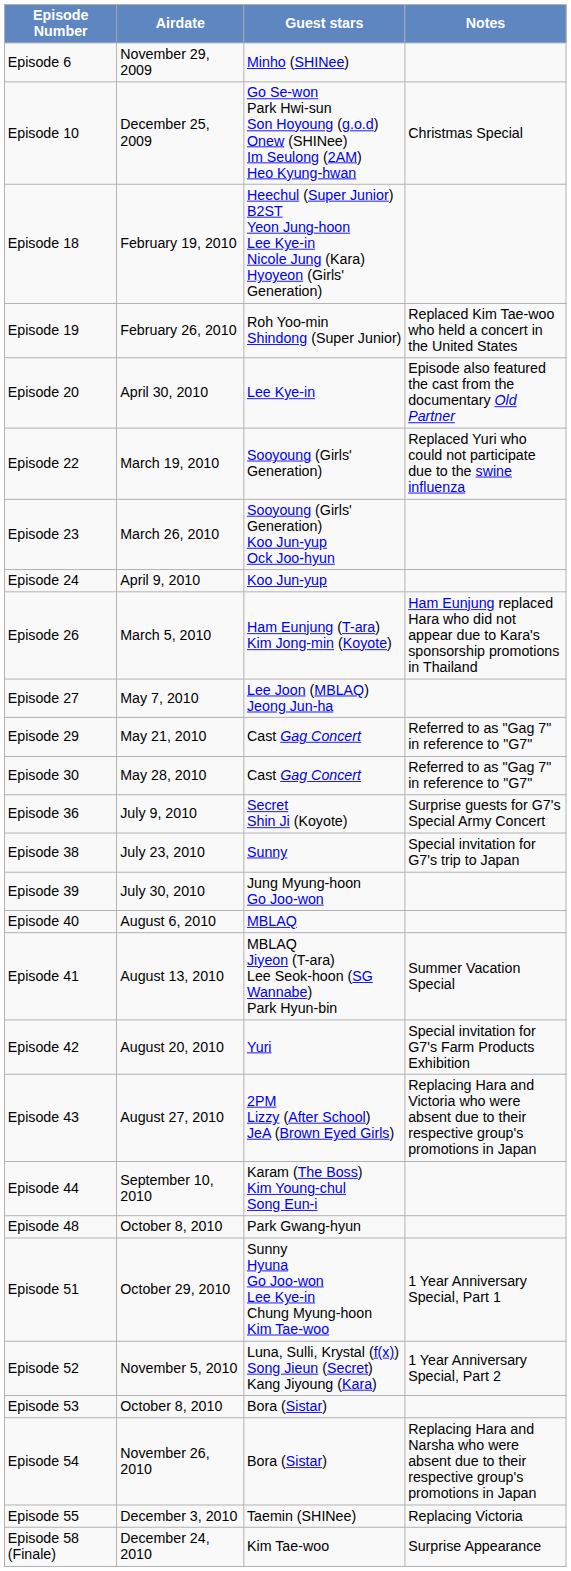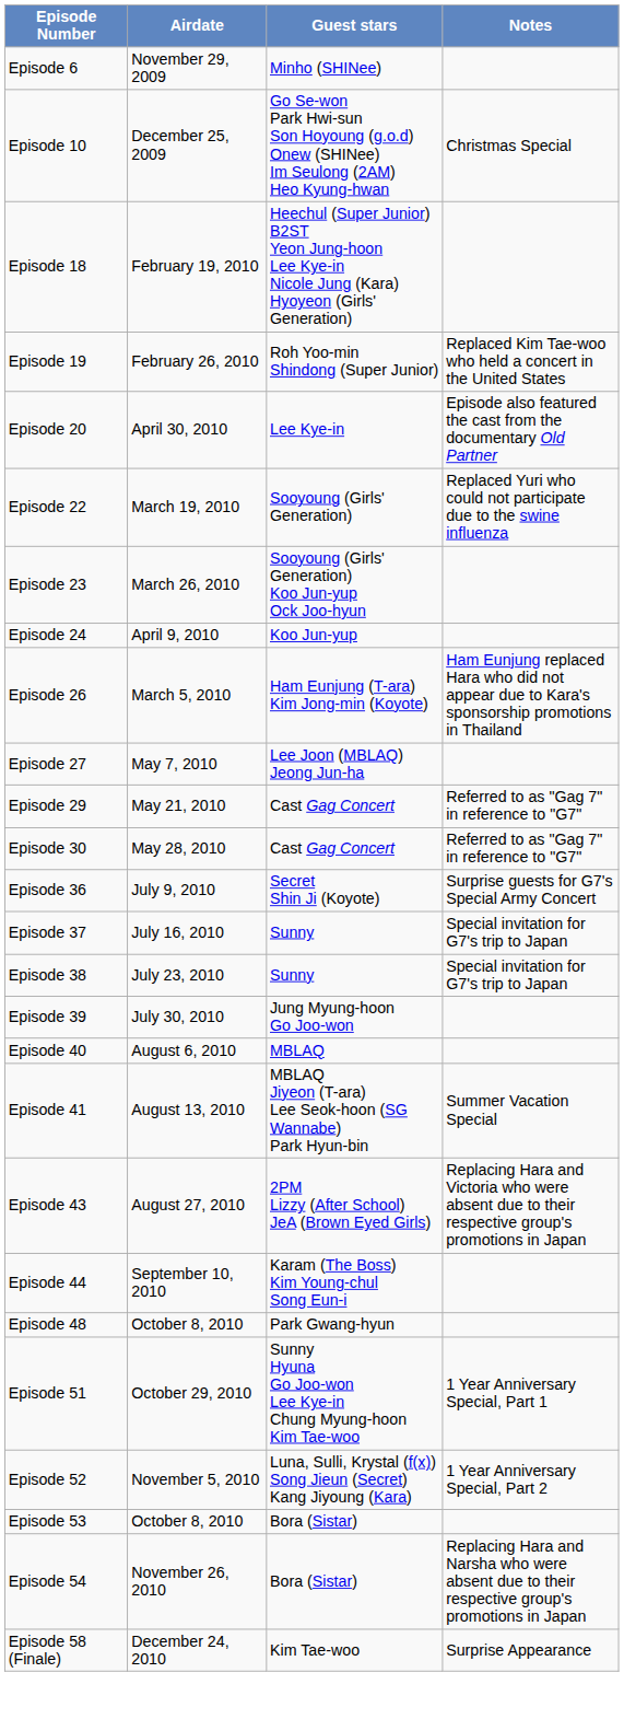 <table class="wikitable" width="50%">
 <tr style="background:#5E86C1; color:white" align=center>
 <td style="width:7%"><strong>Episode Number</strong></td>
 <td style="width:7%"><strong>Airdate</strong></td>
 <td style="width:11%"><strong>Guest stars</strong></td>
 <td style="width:10%"><strong>Notes</strong></td>
 </tr>
 <tr>
 <td>Episode 6</td>
 <td>November 29, 2009</td>
 <td><a href='#'>Minho</a> (<a href='#'>SHINee</a>)</td>
 <td></td>
 </tr>
 <tr>
 <td>Episode 10</td>
 <td>December 25, 2009</td>
 <td><a href='#'>Go Se-won</a> <br> Park Hwi-sun <br> <a href='#'>Son Hoyoung</a> (<a href='#'>g.o.d</a>) <br> <a href='#'>Onew</a> (SHINee) <br> <a href='#'>Im Seulong</a> (<a href='#'>2AM</a>) <br> <a href='#'>Heo Kyung-hwan</a></td>
 <td>Christmas Special</td>
 </tr>
 <tr>
 <td>Episode 18</td>
 <td>February 19, 2010</td>
 <td><a href='#'>Heechul</a> (<a href='#'>Super Junior</a>) <br> <a href='#'>B2ST</a> <br> <a href='#'>Yeon Jung-hoon</a> <br> <a href='#'>Lee Kye-in</a> <br> <a href='#'>Nicole Jung</a> (Kara) <br> <a href='#'>Hyoyeon</a> (Girls' Generation)</td>
 <td></td>
 </tr>
 <tr>
 <td>Episode 19</td>
 <td>February 26, 2010</td>
 <td>Roh Yoo-min <br> <a href='#'>Shindong</a> (Super Junior)</td>
 <td>Replaced Kim Tae-woo who held a concert in the United States</td>
 </tr>
 <tr>
 <td>Episode 20</td>
 <td>April 30, 2010</td>
 <td><a href='#'>Lee Kye-in</a></td>
 <td>Episode also featured the cast from the documentary <em><a href='#'>Old Partner</a></em></td>
 </tr>
 <tr>
 <td>Episode 22</td>
 <td>March 19, 2010</td>
 <td><a href='#'>Sooyoung</a> (Girls' Generation)</td>
 <td>Replaced Yuri who could not participate due to the <a href='#'>swine influenza</a></td>
 </tr>
 <tr>
 <td>Episode 23</td>
 <td>March 26, 2010</td>
 <td><a href='#'>Sooyoung</a> (Girls' Generation) <br> <a href='#'>Koo Jun-yup</a> <br> <a href='#'>Ock Joo-hyun</a></td>
 <td></td>
 </tr>
 <tr>
 <td>Episode 24</td>
 <td>April 9, 2010</td>
 <td><a href='#'>Koo Jun-yup</a></td>
 <td></td>
 </tr>
 <tr>
 <td>Episode 26</td>
 <td>March 5, 2010</td>
 <td><a href='#'>Ham Eunjung</a> (<a href='#'>T-ara</a>) <br> <a href='#'>Kim Jong-min</a>  (<a href='#'>Koyote</a>)</td>
 <td><a href='#'>Ham Eunjung</a> replaced Hara who did not appear due to Kara's sponsorship promotions in Thailand</td>
 </tr>
 <tr>
 <td>Episode 27</td>
 <td>May 7, 2010</td>
 <td><a href='#'>Lee Joon</a> (<a href='#'>MBLAQ</a>) <br> <a href='#'>Jeong Jun-ha</a></td>
 <td></td>
 </tr>
 <tr>
 <td>Episode 29</td>
 <td>May 21, 2010</td>
 <td>Cast <em><a href='#'>Gag Concert</a></em></td>
 <td>Referred to as "Gag 7" in reference to "G7"</td>
 </tr>
 <tr>
 <td>Episode 30</td>
 <td>May 28, 2010</td>
 <td>Cast <em><a href='#'>Gag Concert</a></em></td>
 <td>Referred to as "Gag 7" in reference to "G7"</td>
 </tr>
 <tr>
 <td>Episode 36</td>
 <td>July 9, 2010</td>
 <td><a href='#'>Secret</a> <br> <a href='#'>Shin Ji</a> (Koyote)</td>
 <td>Surprise guests for G7's Special Army Concert</td>
 </tr>
 <tr>
+<td>Episode 37</td>
+<td>July 16, 2010</td>
+<td><a href='#'>Sunny</a></td>
+<td>Special invitation for G7's trip to Japan</td>
+</tr>
+<tr>
 <td>Episode 38</td>
 <td>July 23, 2010</td>
 <td><a href='#'>Sunny</a></td>
 <td>Special invitation for G7's trip to Japan</td>
 </tr>
 <tr>
 <td>Episode 39</td>
 <td>July 30, 2010</td>
 <td>Jung Myung-hoon <br> <a href='#'>Go Joo-won</a></td>
 <td></td>
 </tr>
 <tr>
 <td>Episode 40</td>
 <td>August 6, 2010</td>
 <td><a href='#'>MBLAQ</a></td>
 <td></td>
 </tr>
 <tr>
 <td>Episode 41</td>
 <td>August 13, 2010</td>
 <td>MBLAQ <br> <a href='#'>Jiyeon</a> (T-ara) <br> Lee Seok-hoon (<a href='#'>SG Wannabe</a>) <br> Park Hyun-bin</td>
 <td>Summer Vacation Special</td>
-</tr>
-<tr>
-<td>Episode 42</td>
-<td>August 20, 2010</td>
-<td><a href='#'>Yuri</a></td>
-<td>Special invitation for G7's Farm Products Exhibition</td>
 </tr>
 <tr>
 <td>Episode 43</td>
 <td>August 27, 2010</td>
 <td><a href='#'>2PM</a> <br> <a href='#'>Lizzy</a> (<a href='#'>After School</a>) <br> <a href='#'>JeA</a> (<a href='#'>Brown Eyed Girls</a>)</td>
 <td>Replacing Hara and Victoria who were absent due to their respective group's promotions in Japan</td>
 </tr>
 <tr>
 <td>Episode 44</td>
 <td>September 10, 2010</td>
 <td>Karam (<a href='#'>The Boss</a>) <br> <a href='#'>Kim Young-chul</a> <br> <a href='#'>Song Eun-i</a></td>
 <td></td>
 </tr>
 <tr>
 <td>Episode 48</td>
 <td>October 8, 2010</td>
 <td>Park Gwang-hyun</td>
 <td></td>
 </tr>
 <tr>
 <td>Episode 51</td>
 <td>October 29, 2010</td>
 <td>Sunny <br> <a href='#'>Hyuna</a> <br> <a href='#'>Go Joo-won</a> <br> <a href='#'>Lee Kye-in</a> <br> Chung Myung-hoon <br> <a href='#'>Kim Tae-woo</a></td>
 <td>1 Year Anniversary Special, Part 1</td>
 </tr>
 <tr>
 <td>Episode 52</td>
 <td>November 5, 2010</td>
 <td>Luna, Sulli, Krystal (<a href='#'>f(x)</a>) <br> <a href='#'>Song Jieun</a> (<a href='#'>Secret</a>) <br> Kang Jiyoung (<a href='#'>Kara</a>)</td>
 <td>1 Year Anniversary Special, Part 2</td>
 </tr>
 <tr>
 <td>Episode 53</td>
 <td>October 8, 2010</td>
 <td>Bora (<a href='#'>Sistar</a>)</td>
 <td></td>
 </tr>
 <tr>
 <td>Episode 54</td>
 <td>November 26, 2010</td>
 <td>Bora (<a href='#'>Sistar</a>)</td>
 <td>Replacing Hara and Narsha who were absent due to their respective group's promotions in Japan</td>
 </tr>
 <tr>
-<td>Episode 55</td>
-<td>December 3, 2010</td>
-<td>Taemin (SHINee)</td>
-<td>Replacing Victoria</td>
-</tr>
-<tr>
 <td>Episode 58 (Finale)</td>
 <td>December 24, 2010</td>
 <td>Kim Tae-woo</td>
 <td>Surprise Appearance</td>
 </tr>
 </table>
